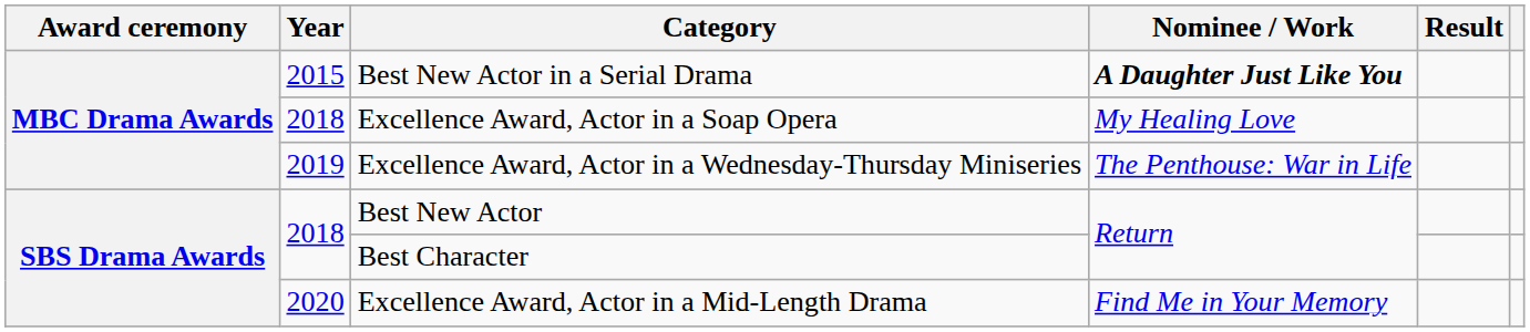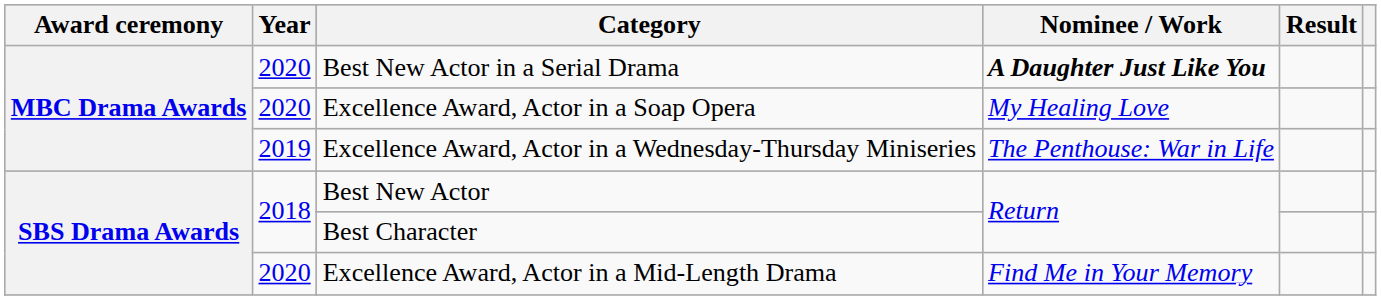 <table class="wikitable plainrowheaders sortable">
 <tr>
 <th scope="col">Award ceremony</th>
 <th scope="col">Year</th>
 <th scope="col">Category</th>
 <th scope="col">Nominee / Work</th>
 <th scope="col">Result</th>
 <th scope="col" class="unsortable"></th>
 </tr>
 <tr>
 <th scope="row"  rowspan="3"><a href='#'>MBC Drama Awards</a></th>
-<td style="text-align:center"><a href='#'>2015</a></td>
+<td style="text-align:center"><a href='#'>2020</a></td>
 <td>Best New Actor in a Serial Drama</td>
 <td><strong><em>A Daughter Just Like You</em></strong></td>
 <td></td>
 <td style="text-align:center"></td>
 </tr>
 <tr>
-<td style="text-align:center"><a href='#'>2018</a></td>
+<td style="text-align:center"><a href='#'>2020</a></td>
 <td>Excellence Award, Actor in a Soap Opera</td>
 <td><em><a href='#'>My Healing Love</a></em></td>
 <td></td>
 <td style="text-align:center"></td>
 </tr>
 <tr>
 <td style="text-align:center"><a href='#'>2019</a></td>
 <td>Excellence Award, Actor in a Wednesday-Thursday Miniseries</td>
 <td><em><a href='#'>The Penthouse: War in Life</a></em></td>
 <td></td>
 <td style="text-align:center"></td>
 </tr>
 <tr>
 <th scope="row"  rowspan="3"><a href='#'>SBS Drama Awards</a></th>
 <td rowspan="2" style="text-align:center"><a href='#'>2018</a></td>
 <td>Best New Actor</td>
 <td rowspan="2"><em><a href='#'>Return</a></em></td>
 <td></td>
 <td style="text-align:center"></td>
 </tr>
 <tr>
 <td>Best Character</td>
 <td></td>
 <td style="text-align:center"></td>
 </tr>
 <tr>
 <td style="text-align:center"><a href='#'>2020</a></td>
 <td>Excellence Award, Actor in a Mid-Length Drama</td>
 <td><em><a href='#'>Find Me in Your Memory</a></em></td>
 <td></td>
 <td style="text-align:center"></td>
 </tr>
 </table>
